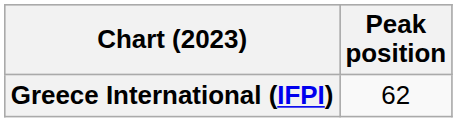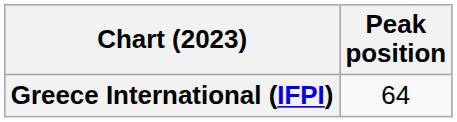 <table class="wikitable plainrowheaders" style="text-align:center">
 <tr>
 <th scope="col">Chart (2023)</th>
 <th scope="col">Peak<br>position</th>
 </tr>
 <tr>
 <th scope="row">Greece International (<a href='#'>IFPI</a>)</th>
-<td>62</td>
+<td>64</td>
 </tr>
 </table>
